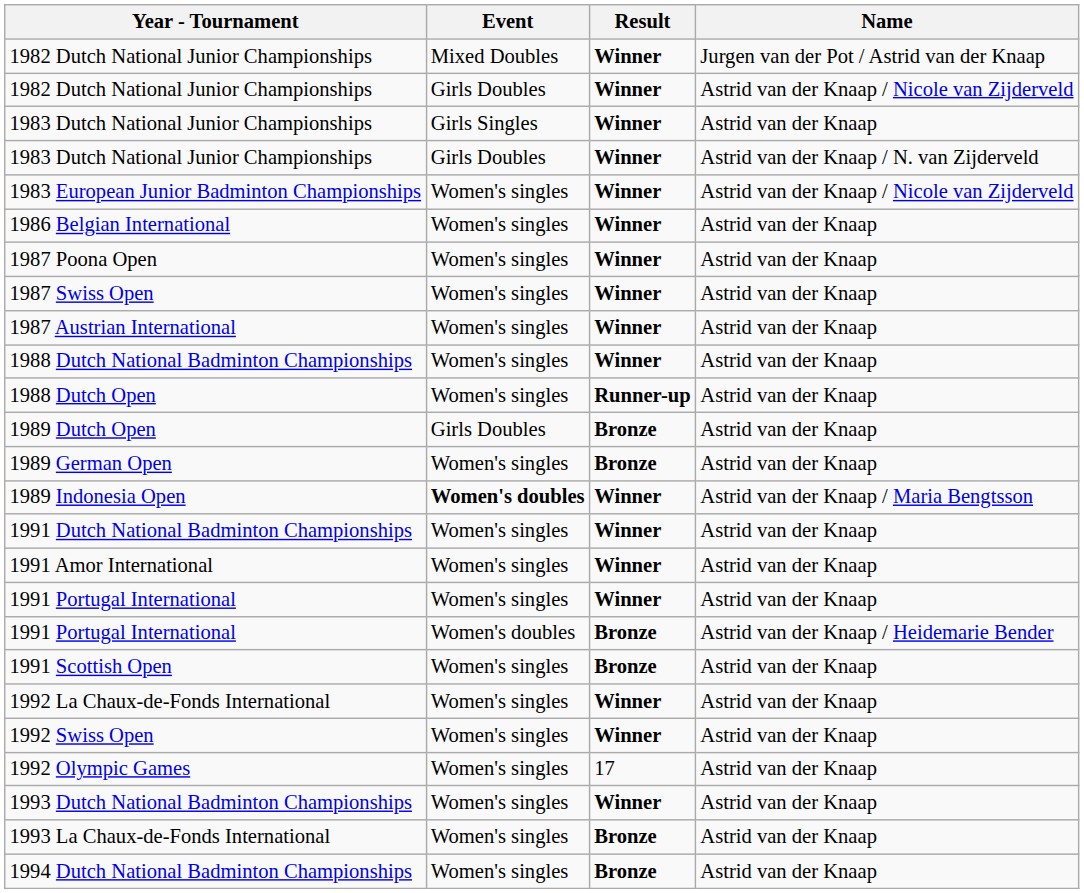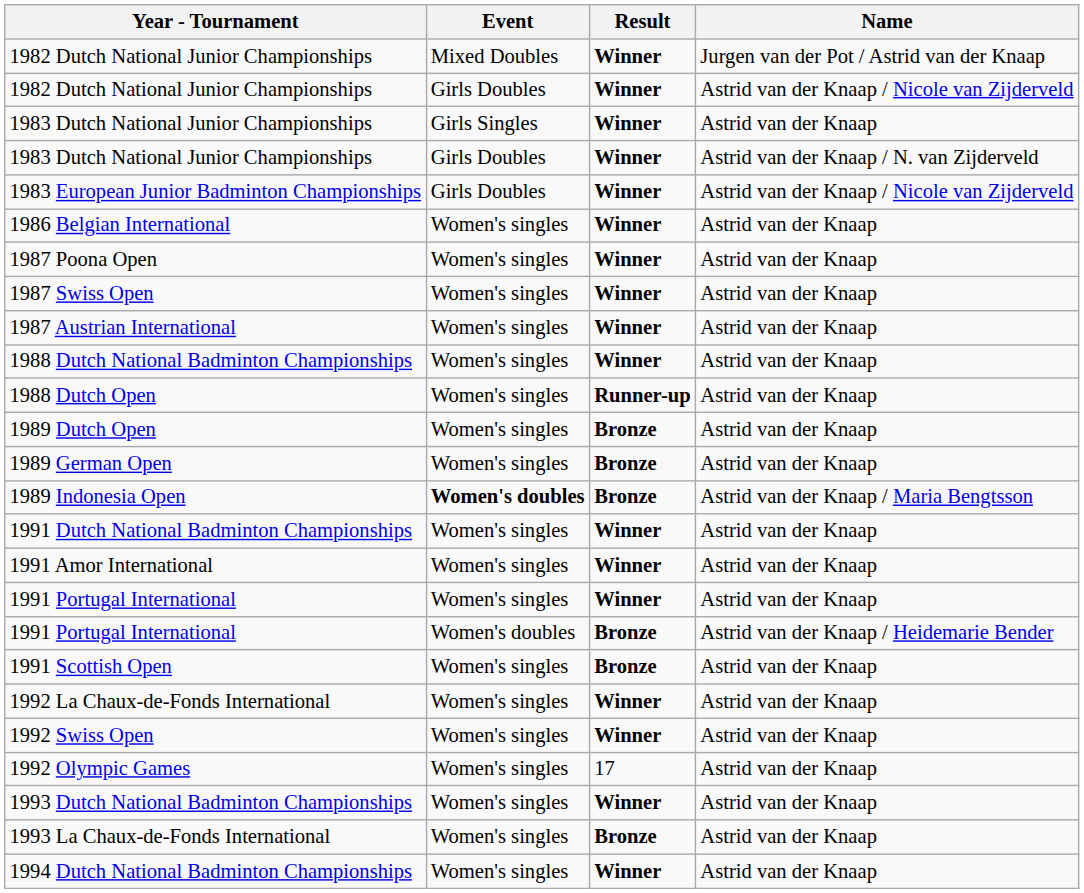 <table class=wikitable style=font-size:90%;>
 <tr>
 <th>Year - Tournament</th>
 <th>Event</th>
 <th>Result</th>
 <th>Name</th>
 </tr>
 <tr>
 <td>1982 Dutch National Junior Championships</td>
 <td>Mixed Doubles</td>
 <td> <strong>Winner</strong></td>
 <td>Jurgen van der Pot / Astrid van der Knaap</td>
 </tr>
 <tr>
 <td>1982 Dutch National Junior Championships</td>
 <td>Girls Doubles</td>
 <td> <strong>Winner</strong></td>
 <td>Astrid van der Knaap / <a href='#'>Nicole van Zijderveld</a></td>
 </tr>
 <tr>
 <td>1983 Dutch National Junior Championships</td>
 <td>Girls Singles</td>
 <td> <strong>Winner</strong></td>
 <td>Astrid van der Knaap</td>
 </tr>
 <tr>
 <td>1983 Dutch National Junior Championships</td>
 <td>Girls Doubles</td>
 <td> <strong>Winner</strong></td>
 <td>Astrid van der Knaap / N. van Zijderveld</td>
 </tr>
 <tr>
 <td>1983 <a href='#'>European Junior Badminton Championships</a></td>
-<td>Women's singles</td>
+<td>Girls Doubles</td>
 <td> <strong>Winner</strong></td>
 <td>Astrid van der Knaap / <a href='#'>Nicole van Zijderveld</a> </td>
 </tr>
 <tr>
 <td>1986 <a href='#'>Belgian International</a></td>
 <td>Women's singles</td>
 <td> <strong>Winner</strong></td>
 <td>Astrid van der Knaap</td>
 </tr>
 <tr>
 <td>1987 Poona Open</td>
 <td>Women's singles</td>
 <td> <strong>Winner</strong></td>
 <td>Astrid van der Knaap</td>
 </tr>
 <tr>
 <td>1987 <a href='#'>Swiss Open</a></td>
 <td>Women's singles</td>
 <td> <strong>Winner</strong></td>
 <td>Astrid van der Knaap</td>
 </tr>
 <tr>
 <td>1987 <a href='#'>Austrian International</a></td>
 <td>Women's singles</td>
 <td> <strong>Winner</strong></td>
 <td>Astrid van der Knaap</td>
 </tr>
 <tr>
 <td>1988 <a href='#'>Dutch National Badminton Championships</a></td>
 <td>Women's singles</td>
 <td> <strong>Winner</strong></td>
 <td>Astrid van der Knaap</td>
 </tr>
 <tr>
 <td>1988 <a href='#'>Dutch Open</a></td>
 <td>Women's singles</td>
 <td> <strong>Runner-up</strong></td>
 <td>Astrid van der Knaap</td>
 </tr>
 <tr>
 <td>1989 <a href='#'>Dutch Open</a></td>
-<td>Girls Doubles</td>
+<td>Women's singles</td>
 <td> <strong>Bronze</strong></td>
 <td>Astrid van der Knaap</td>
 </tr>
 <tr>
 <td>1989 <a href='#'>German Open</a></td>
 <td>Women's singles</td>
 <td> <strong>Bronze</strong></td>
 <td>Astrid van der Knaap</td>
 </tr>
 <tr>
 <td>1989 <a href='#'>Indonesia Open</a></td>
 <td><strong>Women's doubles</strong></td>
-<td> <strong>Winner</strong></td>
+<td> <strong>Bronze</strong></td>
 <td>Astrid van der Knaap  / <a href='#'>Maria Bengtsson</a> </td>
 </tr>
 <tr>
 <td>1991 <a href='#'>Dutch National Badminton Championships</a></td>
 <td>Women's singles</td>
 <td> <strong>Winner</strong></td>
 <td>Astrid van der Knaap</td>
 </tr>
 <tr>
 <td>1991 Amor International</td>
 <td>Women's singles</td>
 <td> <strong>Winner</strong></td>
 <td>Astrid van der Knaap</td>
 </tr>
 <tr>
 <td>1991 <a href='#'>Portugal International</a></td>
 <td>Women's singles</td>
 <td> <strong>Winner</strong></td>
 <td>Astrid van der Knaap</td>
 </tr>
 <tr>
 <td>1991 <a href='#'>Portugal International</a></td>
 <td>Women's doubles</td>
 <td> <strong>Bronze</strong></td>
 <td>Astrid van der Knaap  / <a href='#'>Heidemarie Bender</a> </td>
 </tr>
 <tr>
 <td>1991 <a href='#'>Scottish Open</a></td>
 <td>Women's singles</td>
 <td> <strong>Bronze</strong></td>
 <td>Astrid van der Knaap</td>
 </tr>
 <tr>
 <td>1992 La Chaux-de-Fonds International</td>
 <td>Women's singles</td>
 <td> <strong>Winner</strong></td>
 <td>Astrid van der Knaap</td>
 </tr>
 <tr>
 <td>1992 <a href='#'>Swiss Open</a></td>
 <td>Women's singles</td>
 <td> <strong>Winner</strong></td>
 <td>Astrid van der Knaap</td>
 </tr>
 <tr>
 <td>1992 <a href='#'>Olympic Games</a></td>
 <td>Women's singles</td>
 <td>17</td>
 <td>Astrid van der Knaap</td>
 </tr>
 <tr>
 <td>1993 <a href='#'>Dutch National Badminton Championships</a></td>
 <td>Women's singles</td>
 <td> <strong>Winner</strong></td>
 <td>Astrid van der Knaap</td>
 </tr>
 <tr>
 <td>1993 La Chaux-de-Fonds International</td>
 <td>Women's singles</td>
 <td> <strong>Bronze</strong></td>
 <td>Astrid van der Knaap</td>
 </tr>
 <tr>
 <td>1994 <a href='#'>Dutch National Badminton Championships</a></td>
 <td>Women's singles</td>
-<td> <strong>Bronze</strong></td>
+<td> <strong>Winner</strong></td>
 <td>Astrid van der Knaap</td>
 </tr>
 </table>
